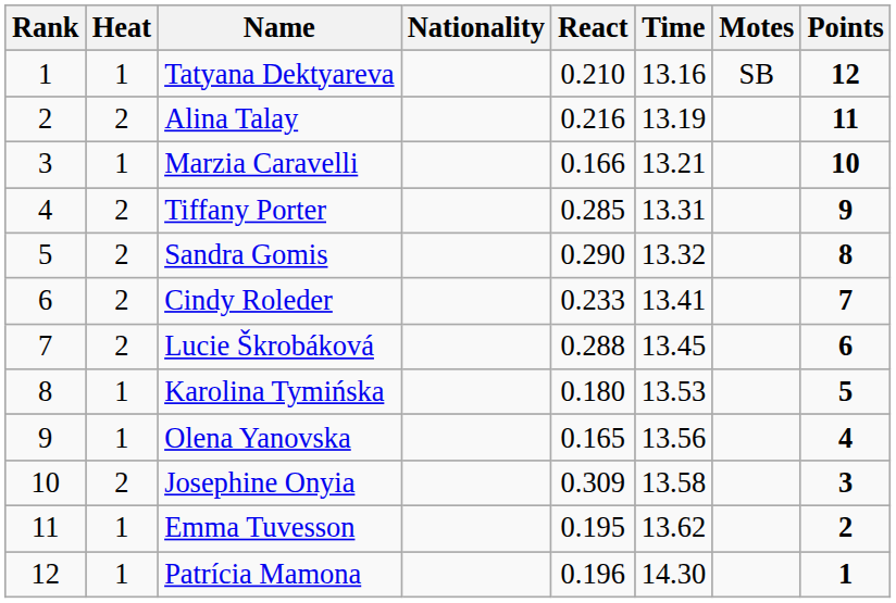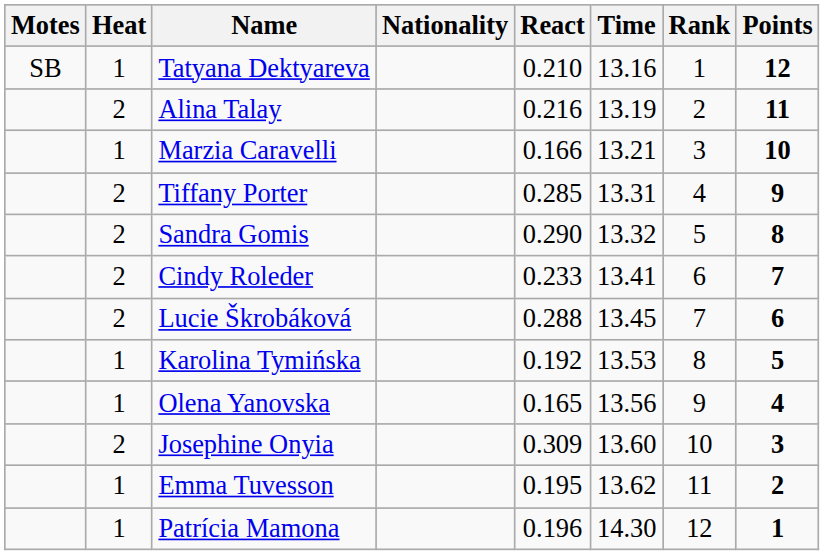 <table class="wikitable sortable" style="text-align:center">
 <tr>
-<th>Rank</th>
+<th>Motes</th>
 <th>Heat</th>
 <th>Name</th>
 <th>Nationality</th>
 <th>React</th>
 <th>Time</th>
-<th>Motes</th>
+<th>Rank</th>
 <th>Points</th>
 </tr>
 <tr>
-<td>1</td>
+<td>SB</td>
 <td>1</td>
 <td align=left><a href='#'>Tatyana Dektyareva</a></td>
 <td align=left></td>
 <td>0.210</td>
 <td>13.16</td>
-<td>SB</td>
+<td>1</td>
 <td><strong>12</strong></td>
 </tr>
 <tr>
-<td>2</td>
+<td></td>
 <td>2</td>
 <td align=left><a href='#'>Alina Talay</a></td>
 <td align=left></td>
 <td>0.216</td>
 <td>13.19</td>
-<td></td>
+<td>2</td>
 <td><strong>11</strong></td>
 </tr>
 <tr>
-<td>3</td>
+<td></td>
 <td>1</td>
 <td align=left><a href='#'>Marzia Caravelli</a></td>
 <td align=left></td>
 <td>0.166</td>
 <td>13.21</td>
-<td></td>
+<td>3</td>
 <td><strong>10</strong></td>
 </tr>
 <tr>
-<td>4</td>
+<td></td>
 <td>2</td>
 <td align=left><a href='#'>Tiffany Porter</a></td>
 <td align=left></td>
 <td>0.285</td>
 <td>13.31</td>
-<td></td>
+<td>4</td>
 <td><strong>9</strong></td>
 </tr>
 <tr>
-<td>5</td>
+<td></td>
 <td>2</td>
 <td align=left><a href='#'>Sandra Gomis</a></td>
 <td align=left></td>
 <td>0.290</td>
 <td>13.32</td>
-<td></td>
+<td>5</td>
 <td><strong>8</strong></td>
 </tr>
 <tr>
-<td>6</td>
+<td></td>
 <td>2</td>
 <td align=left><a href='#'>Cindy Roleder</a></td>
 <td align=left></td>
 <td>0.233</td>
 <td>13.41</td>
-<td></td>
+<td>6</td>
 <td><strong>7</strong></td>
 </tr>
 <tr>
-<td>7</td>
+<td></td>
 <td>2</td>
 <td align=left><a href='#'>Lucie Škrobáková</a></td>
 <td align=left></td>
 <td>0.288</td>
 <td>13.45</td>
-<td></td>
+<td>7</td>
 <td><strong>6</strong></td>
 </tr>
 <tr>
-<td>8</td>
+<td></td>
 <td>1</td>
 <td align=left><a href='#'>Karolina Tymińska</a></td>
 <td align=left></td>
-<td>0.180</td>
+<td>0.192</td>
 <td>13.53</td>
-<td></td>
+<td>8</td>
 <td><strong>5</strong></td>
 </tr>
 <tr>
-<td>9</td>
+<td></td>
 <td>1</td>
 <td align=left><a href='#'>Olena Yanovska</a></td>
 <td align=left></td>
 <td>0.165</td>
 <td>13.56</td>
-<td></td>
+<td>9</td>
 <td><strong>4</strong></td>
 </tr>
 <tr>
-<td>10</td>
+<td></td>
 <td>2</td>
 <td align=left><a href='#'>Josephine Onyia</a></td>
 <td align=left></td>
 <td>0.309</td>
-<td>13.58</td>
-<td></td>
+<td>13.60</td>
+<td>10</td>
 <td><strong>3</strong></td>
 </tr>
 <tr>
-<td>11</td>
+<td></td>
 <td>1</td>
 <td align=left><a href='#'>Emma Tuvesson</a></td>
 <td align=left></td>
 <td>0.195</td>
 <td>13.62</td>
-<td></td>
+<td>11</td>
 <td><strong>2</strong></td>
 </tr>
 <tr>
-<td>12</td>
+<td></td>
 <td>1</td>
 <td align=left><a href='#'>Patrícia Mamona</a></td>
 <td align=left></td>
 <td>0.196</td>
 <td>14.30</td>
-<td></td>
+<td>12</td>
 <td><strong>1</strong></td>
 </tr>
 </table>
